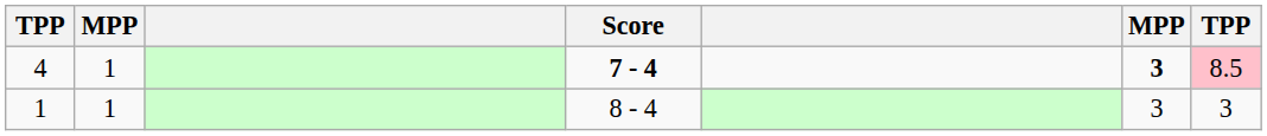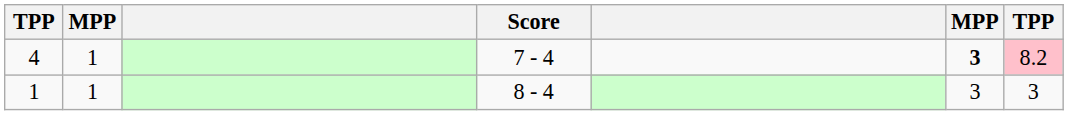 <table class="wikitable" style="text-align: center;" |>
 <tr>
 <th width="35">TPP</th>
 <th width="35">MPP</th>
 <th width="250"></th>
 <th width="75">Score</th>
 <th width="250"></th>
 <th width="35">MPP</th>
 <th width="35">TPP</th>
 </tr>
 <tr>
 <td>4</td>
 <td>1</td>
 <td style="text-align:left;" bgcolor="ccffcc"><strong></strong></td>
-<td><strong>7 - 4</strong></td>
+<td>7 - 4</td>
 <td style="text-align:left;"></td>
 <td><strong>3</strong></td>
-<td bgcolor=pink>8.5</td>
+<td bgcolor=pink>8.2</td>
 </tr>
 <tr>
 <td>1</td>
 <td>1</td>
 <td style="text-align:left;" bgcolor="ccffcc"><strong></strong></td>
 <td>8 - 4</td>
 <td style="text-align:left;" bgcolor="ccffcc"></td>
 <td>3</td>
 <td>3</td>
 </tr>
 </table>
